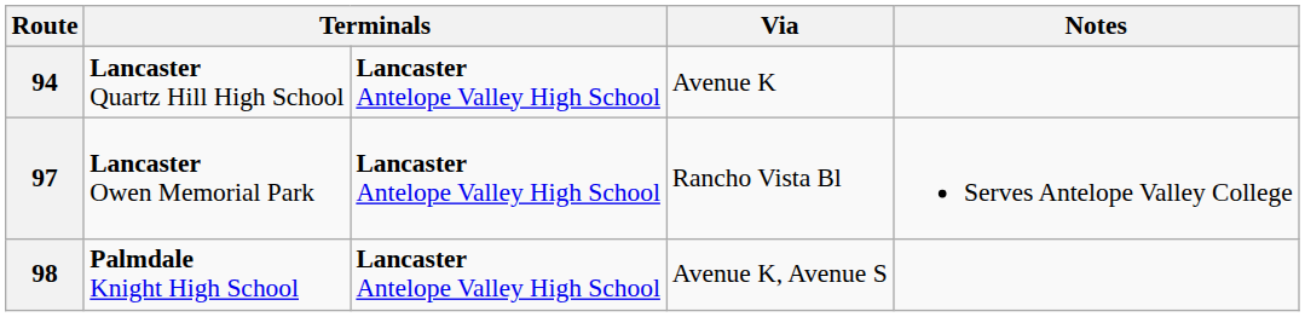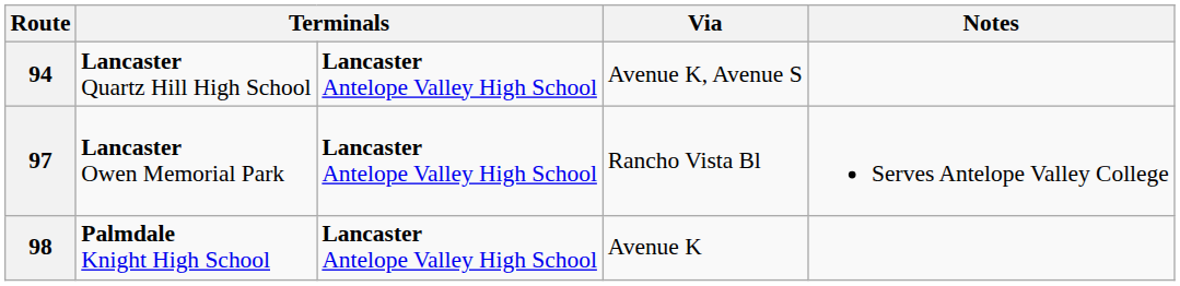 <table class="wikitable">
 <tr>
 <th>Route</th>
 <th colspan="2"><strong>Terminals</strong></th>
 <th>Via</th>
 <th>Notes</th>
 </tr>
 <tr>
 <th>94</th>
 <td><strong>Lancaster</strong> <br>Quartz Hill High School</td>
 <td><strong>Lancaster</strong> <br><a href='#'>Antelope Valley High School</a></td>
-<td>Avenue K</td>
+<td>Avenue K, Avenue S</td>
 <td></td>
 </tr>
 <tr>
 <th>97</th>
 <td><strong>Lancaster</strong> <br>Owen Memorial Park</td>
 <td><strong>Lancaster</strong> <br><a href='#'>Antelope Valley High School</a></td>
 <td>Rancho Vista Bl</td>
 <td><br><ul><li>Serves Antelope Valley College</li></ul></td>
 </tr>
 <tr>
 <th>98</th>
 <td><strong>Palmdale</strong> <br><a href='#'>Knight High School</a></td>
 <td><strong>Lancaster</strong> <br><a href='#'>Antelope Valley High School</a></td>
-<td>Avenue K, Avenue S</td>
+<td>Avenue K</td>
 <td></td>
 </tr>
 </table>
